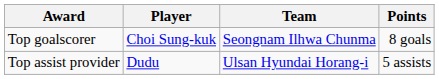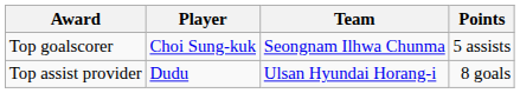 <table class="wikitable">
 <tr>
 <th>Award</th>
 <th>Player</th>
 <th>Team</th>
 <th>Points</th>
 </tr>
 <tr>
 <td>Top goalscorer</td>
 <td> <a href='#'>Choi Sung-kuk</a></td>
 <td><a href='#'>Seongnam Ilhwa Chunma</a></td>
-<td align="right">8 goals</td>
+<td align="right">5 assists</td>
 </tr>
 <tr>
 <td>Top assist provider</td>
 <td> <a href='#'>Dudu</a></td>
 <td><a href='#'>Ulsan Hyundai Horang-i</a></td>
-<td align="right">5 assists</td>
+<td align="right">8 goals</td>
 </tr>
 </table>
